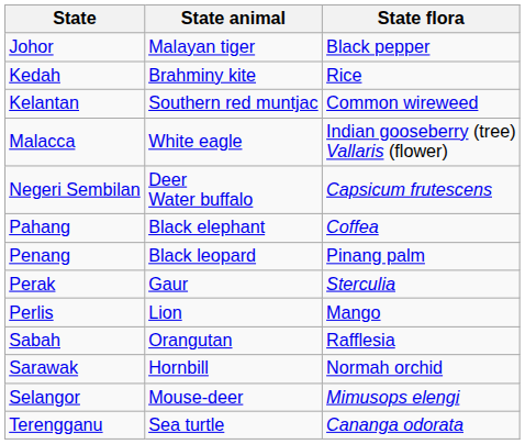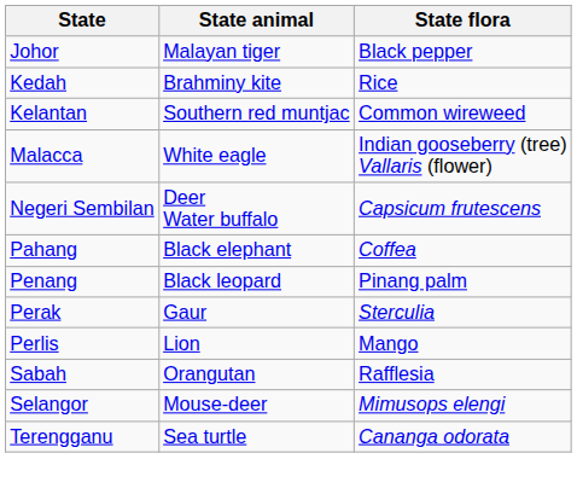 <table class="wikitable">
 <tr>
 <th>State</th>
 <th>  State animal</th>
 <th>State flora</th>
 </tr>
 <tr>
 <td><a href='#'>Johor</a></td>
 <td> <a href='#'>Malayan tiger</a></td>
 <td><a href='#'>Black pepper</a></td>
 </tr>
 <tr>
 <td><a href='#'>Kedah</a></td>
 <td> <a href='#'>Brahminy kite</a></td>
 <td><a href='#'>Rice</a></td>
 </tr>
 <tr>
 <td><a href='#'>Kelantan</a></td>
 <td><a href='#'>Southern red muntjac</a></td>
 <td><a href='#'>Common wireweed</a></td>
 </tr>
 <tr>
 <td><a href='#'>Malacca</a></td>
 <td><a href='#'>White eagle</a></td>
 <td><a href='#'>Indian gooseberry</a> (tree)<br><em><a href='#'>Vallaris</a></em> (flower)</td>
 </tr>
 <tr>
 <td><a href='#'>Negeri Sembilan</a></td>
 <td><a href='#'>Deer</a><br><a href='#'>Water buffalo</a></td>
 <td><em><a href='#'>Capsicum frutescens</a></em></td>
 </tr>
 <tr>
 <td><a href='#'>Pahang</a></td>
 <td> <a href='#'>Black elephant</a></td>
 <td><em><a href='#'>Coffea</a></em></td>
 </tr>
 <tr>
 <td><a href='#'>Penang</a></td>
 <td><a href='#'>Black leopard</a></td>
 <td><a href='#'>Pinang palm</a></td>
 </tr>
 <tr>
 <td><a href='#'>Perak</a></td>
 <td><a href='#'>Gaur</a></td>
 <td><em><a href='#'>Sterculia</a></em></td>
 </tr>
 <tr>
 <td><a href='#'>Perlis</a></td>
 <td><a href='#'>Lion</a></td>
 <td><a href='#'>Mango</a></td>
 </tr>
 <tr>
 <td><a href='#'>Sabah</a></td>
 <td><a href='#'>Orangutan</a></td>
 <td><a href='#'>Rafflesia</a></td>
 </tr>
 <tr>
-<td><a href='#'>Sarawak</a></td>
-<td><a href='#'>Hornbill</a></td>
-<td><a href='#'>Normah orchid</a></td>
-</tr>
-<tr>
 <td><a href='#'>Selangor</a></td>
 <td><a href='#'>Mouse-deer</a></td>
 <td><em><a href='#'>Mimusops elengi</a></em></td>
 </tr>
 <tr>
 <td><a href='#'>Terengganu</a></td>
 <td><a href='#'>Sea turtle</a></td>
 <td><em><a href='#'>Cananga odorata</a></em></td>
 </tr>
 </table>
